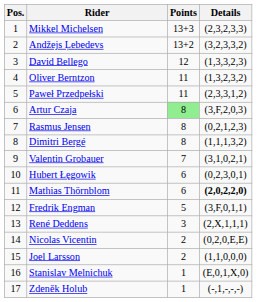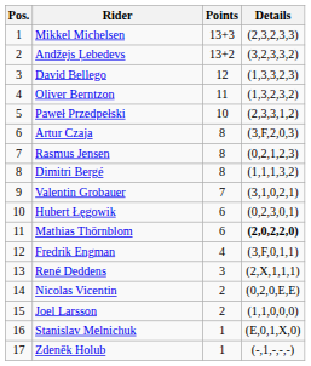 <table class=wikitable style="font-size:93%;">
 <tr>
 <th width=25px>Pos.</th>
 <th width=200px>Rider</th>
 <th width=40px>Points</th>
 <th width=70px>Details</th>
 </tr>
 <tr align=center>
 <td>1</td>
 <td align=left> <a href='#'>Mikkel Michelsen</a></td>
 <td>13+3</td>
 <td>(2,3,2,3,3)</td>
 </tr>
 <tr align=center>
 <td>2</td>
 <td align=left> <a href='#'>Andžejs Ļebedevs</a></td>
 <td>13+2</td>
 <td>(3,2,3,3,2)</td>
 </tr>
 <tr align=center>
 <td>3</td>
 <td align=left> <a href='#'>David Bellego</a></td>
 <td>12</td>
 <td>(1,3,3,2,3)</td>
 </tr>
 <tr align=center>
 <td>4</td>
 <td align=left> <a href='#'>Oliver Berntzon</a></td>
 <td>11</td>
 <td>(1,3,2,3,2)</td>
 </tr>
 <tr align=center>
 <td>5</td>
 <td align=left> <a href='#'>Paweł Przedpełski</a></td>
-<td>11</td>
+<td>10</td>
 <td>(2,3,3,1,2)</td>
 </tr>
 <tr align=center>
 <td>6</td>
 <td align=left> <a href='#'>Artur Czaja</a></td>
-<td style="background: lightgreen;">8</td>
+<td>8</td>
 <td>(3,F,2,0,3)</td>
 </tr>
 <tr align=center>
 <td>7</td>
 <td align=left> <a href='#'>Rasmus Jensen</a></td>
 <td>8</td>
 <td>(0,2,1,2,3)</td>
 </tr>
 <tr align=center>
 <td>8</td>
 <td align=left> <a href='#'>Dimitri Bergé</a></td>
 <td>8</td>
 <td>(1,1,1,3,2)</td>
 </tr>
 <tr align=center>
 <td>9</td>
 <td align=left> <a href='#'>Valentin Grobauer</a></td>
 <td>7</td>
 <td>(3,1,0,2,1)</td>
 </tr>
 <tr align=center>
 <td>10</td>
 <td align=left> <a href='#'>Hubert Łęgowik</a></td>
 <td>6</td>
 <td>(0,2,3,0,1)</td>
 </tr>
 <tr align=center>
 <td>11</td>
 <td align=left> <a href='#'>Mathias Thörnblom</a></td>
 <td>6</td>
 <td><strong>(2,0,2,2,0)</strong></td>
 </tr>
 <tr align=center>
 <td>12</td>
 <td align=left> <a href='#'>Fredrik Engman</a></td>
-<td>5</td>
+<td>4</td>
 <td>(3,F,0,1,1)</td>
 </tr>
 <tr align=center>
 <td>13</td>
 <td align=left> <a href='#'>René Deddens</a></td>
 <td>3</td>
 <td>(2,X,1,1,1)</td>
 </tr>
 <tr align=center>
 <td>14</td>
 <td align=left> <a href='#'>Nicolas Vicentin</a></td>
 <td>2</td>
 <td>(0,2,0,E,E)</td>
 </tr>
 <tr align=center>
 <td>15</td>
 <td align=left> <a href='#'>Joel Larsson</a></td>
 <td>2</td>
 <td>(1,1,0,0,0)</td>
 </tr>
 <tr align=center>
 <td>16</td>
 <td align=left> <a href='#'>Stanislav Melnichuk</a></td>
 <td>1</td>
 <td>(E,0,1,X,0)</td>
 </tr>
 <tr align=center>
 <td>17</td>
 <td align=left> <a href='#'>Zdeněk Holub</a></td>
 <td>1</td>
 <td>(-,1,-,-,-)</td>
 </tr>
 </table>
